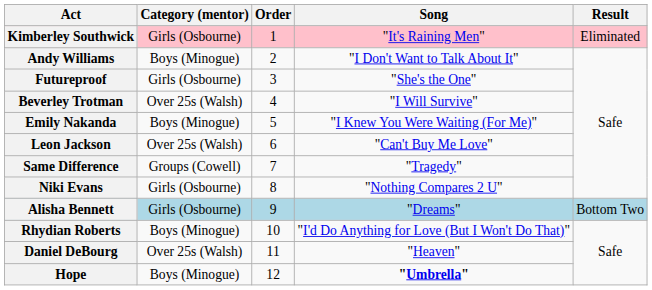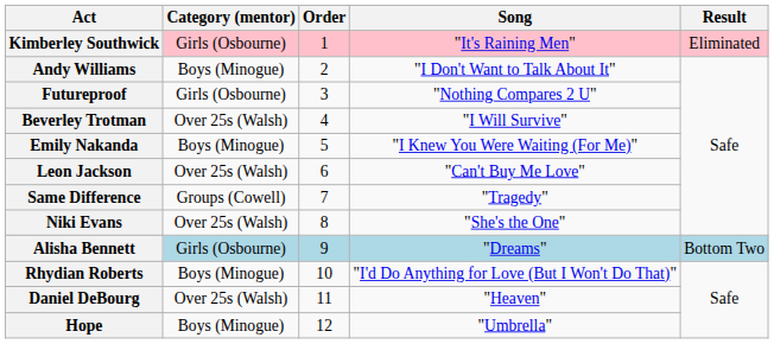 <table class="wikitable plainrowheaders" style="text-align:center;">
 <tr>
 <th scope="col">Act</th>
 <th scope="col">Category (mentor)</th>
 <th scope="col">Order</th>
 <th scope="col">Song</th>
 <th scope="col">Result</th>
 </tr>
 <tr style="background: pink">
 <th scope=row>Kimberley Southwick</th>
 <td>Girls (Osbourne)</td>
 <td>1</td>
 <td>"<a href='#'>It's Raining Men</a>"</td>
 <td>Eliminated</td>
 </tr>
 <tr>
 <th scope=row>Andy Williams</th>
 <td>Boys (Minogue)</td>
 <td>2</td>
 <td>"<a href='#'>I Don't Want to Talk About It</a>"</td>
 <td rowspan=7>Safe</td>
 </tr>
 <tr>
 <th scope=row>Futureproof</th>
 <td>Girls (Osbourne)</td>
 <td>3</td>
-<td>"<a href='#'>She's the One</a>"</td>
+<td>"<a href='#'>Nothing Compares 2 U</a>"</td>
 </tr>
 <tr>
 <th scope=row>Beverley Trotman</th>
 <td>Over 25s (Walsh)</td>
 <td>4</td>
 <td>"<a href='#'>I Will Survive</a>"</td>
 </tr>
 <tr>
 <th scope=row>Emily Nakanda</th>
 <td>Boys (Minogue)</td>
 <td>5</td>
 <td>"<a href='#'>I Knew You Were Waiting (For Me)</a>"</td>
 </tr>
 <tr>
 <th scope=row>Leon Jackson</th>
 <td>Over 25s (Walsh)</td>
 <td>6</td>
 <td>"<a href='#'>Can't Buy Me Love</a>"</td>
 </tr>
 <tr>
 <th scope=row>Same Difference</th>
 <td>Groups (Cowell)</td>
 <td>7</td>
 <td>"<a href='#'>Tragedy</a>"</td>
 </tr>
 <tr>
 <th scope=row>Niki Evans</th>
-<td>Girls (Osbourne)</td>
+<td>Over 25s (Walsh)</td>
 <td>8</td>
-<td>"<a href='#'>Nothing Compares 2 U</a>"</td>
+<td>"<a href='#'>She's the One</a>"</td>
 </tr>
 <tr style="background: lightblue">
 <th scope=row>Alisha Bennett</th>
 <td>Girls (Osbourne)</td>
 <td>9</td>
 <td>"<a href='#'>Dreams</a>"</td>
 <td>Bottom Two</td>
 </tr>
 <tr>
 <th scope=row>Rhydian Roberts</th>
 <td>Boys (Minogue)</td>
 <td>10</td>
 <td>"<a href='#'>I'd Do Anything for Love (But I Won't Do That)</a>"</td>
 <td rowspan=3>Safe</td>
 </tr>
 <tr>
 <th scope=row>Daniel DeBourg</th>
 <td>Over 25s (Walsh)</td>
 <td>11</td>
 <td>"<a href='#'>Heaven</a>"</td>
 </tr>
 <tr>
 <th scope=row>Hope</th>
 <td>Boys (Minogue)</td>
 <td>12</td>
-<td><strong>"<a href='#'>Umbrella</a>"</strong></td>
+<td>"<a href='#'>Umbrella</a>"</td>
 </tr>
 </table>
